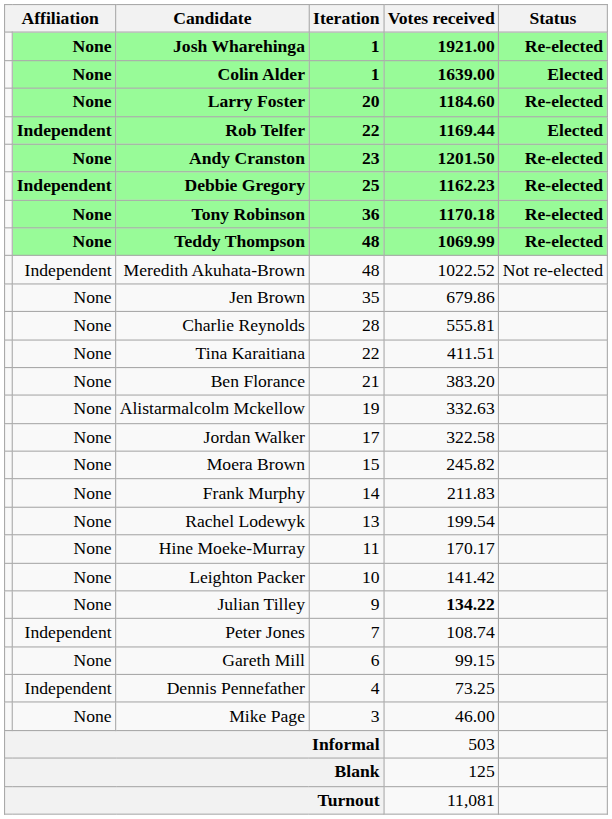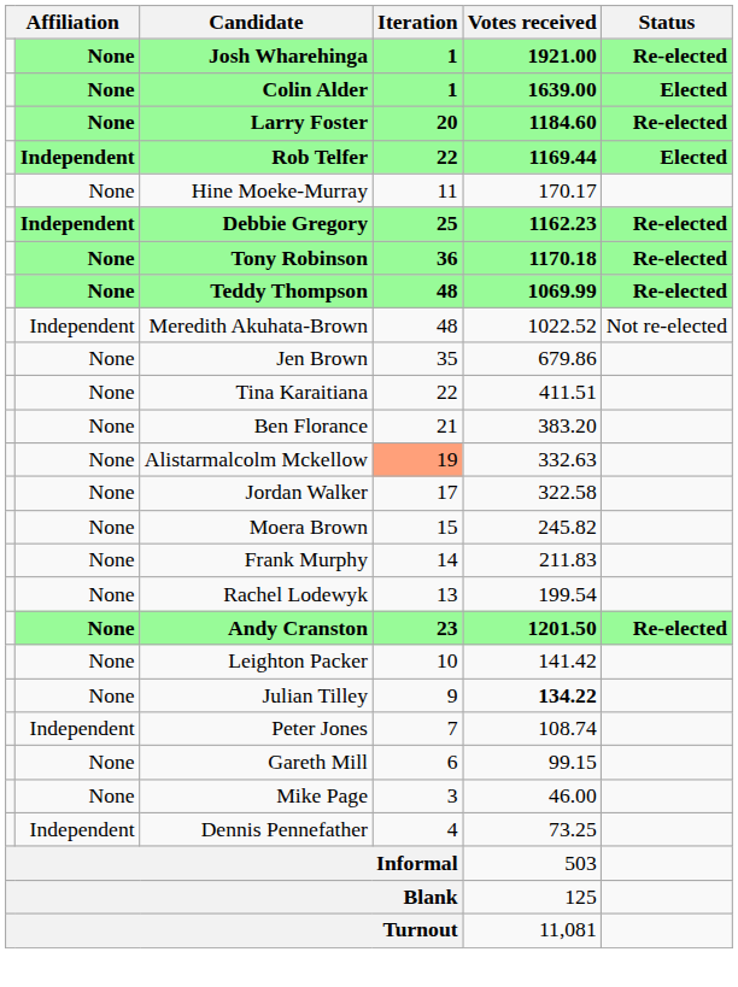 <table class="wikitable" style="text-align:right">
 <tr>
 <th colspan="2">Affiliation</th>
 <th>Candidate</th>
 <th>Iteration</th>
 <th>Votes received</th>
 <th>Status</th>
 </tr>
 <tr>
 <td></td>
 <td style="background:palegreen"><strong>None</strong></td>
 <td style="background:palegreen"><strong>Josh Wharehinga</strong></td>
 <td style="background:palegreen"><strong>1</strong></td>
 <td style="background:palegreen"><strong>1921.00</strong></td>
 <td style="background:palegreen"><strong>Re-elected</strong></td>
 </tr>
 <tr>
 <td></td>
 <td style="background:palegreen"><strong>None</strong></td>
 <td style="background:palegreen"><strong>Colin Alder</strong></td>
 <td style="background:palegreen"><strong>1</strong></td>
 <td style="background:palegreen"><strong>1639.00</strong></td>
 <td style="background:palegreen"><strong>Elected</strong></td>
 </tr>
 <tr>
 <td></td>
 <td style="background:palegreen"><strong>None</strong></td>
 <td style="background:palegreen"><strong>Larry Foster</strong></td>
 <td style="background:palegreen"><strong>20</strong></td>
 <td style="background:palegreen"><strong>1184.60</strong></td>
 <td style="background:palegreen"><strong>Re-elected</strong></td>
 </tr>
 <tr>
 <td></td>
 <td style="background:palegreen"><strong>Independent</strong></td>
 <td style="background:palegreen"><strong>Rob Telfer</strong></td>
 <td style="background:palegreen"><strong>22</strong></td>
 <td style="background:palegreen"><strong>1169.44</strong></td>
 <td style="background:palegreen"><strong>Elected</strong></td>
 </tr>
 <tr>
 <td></td>
-<td style="background:palegreen"><strong>None</strong></td>
-<td style="background:palegreen"><strong>Andy Cranston</strong></td>
-<td style="background:palegreen"><strong>23</strong></td>
-<td style="background:palegreen"><strong>1201.50</strong></td>
-<td style="background:palegreen"><strong>Re-elected</strong></td>
+<td>None</td>
+<td>Hine Moeke-Murray</td>
+<td>11</td>
+<td>170.17</td>
+<td></td>
 </tr>
 <tr>
 <td></td>
 <td style="background:palegreen"><strong>Independent</strong></td>
 <td style="background:palegreen"><strong>Debbie Gregory</strong></td>
 <td style="background:palegreen"><strong>25</strong></td>
 <td style="background:palegreen"><strong>1162.23</strong></td>
 <td style="background:palegreen"><strong>Re-elected</strong></td>
 </tr>
 <tr>
 <td></td>
 <td style="background:palegreen"><strong>None</strong></td>
 <td style="background:palegreen"><strong>Tony Robinson</strong></td>
 <td style="background:palegreen"><strong>36</strong></td>
 <td style="background:palegreen"><strong>1170.18</strong></td>
 <td style="background:palegreen"><strong>Re-elected</strong></td>
 </tr>
 <tr>
 <td></td>
 <td style="background:palegreen"><strong>None</strong></td>
 <td style="background:palegreen"><strong>Teddy Thompson</strong></td>
 <td style="background:palegreen"><strong>48</strong></td>
 <td style="background:palegreen"><strong>1069.99</strong></td>
 <td style="background:palegreen"><strong>Re-elected</strong></td>
 </tr>
 <tr>
 <td></td>
 <td>Independent</td>
 <td>Meredith Akuhata-Brown</td>
 <td>48</td>
 <td>1022.52</td>
 <td>Not re-elected</td>
 </tr>
 <tr>
 <td></td>
 <td>None</td>
 <td>Jen Brown</td>
 <td>35</td>
 <td>679.86</td>
 <td></td>
 </tr>
 <tr>
 <td></td>
 <td>None</td>
-<td>Charlie Reynolds</td>
-<td>28</td>
-<td>555.81</td>
-<td></td>
-</tr>
-<tr>
-<td></td>
-<td>None</td>
 <td>Tina Karaitiana</td>
 <td>22</td>
 <td>411.51</td>
 <td></td>
 </tr>
 <tr>
 <td></td>
 <td>None</td>
 <td>Ben Florance</td>
 <td>21</td>
 <td>383.20</td>
 <td></td>
 </tr>
 <tr>
 <td></td>
 <td>None</td>
 <td>Alistarmalcolm Mckellow</td>
-<td>19</td>
+<td style="background: lightsalmon;">19</td>
 <td>332.63</td>
 <td></td>
 </tr>
 <tr>
 <td></td>
 <td>None</td>
 <td>Jordan Walker</td>
 <td>17</td>
 <td>322.58</td>
 <td></td>
 </tr>
 <tr>
 <td></td>
 <td>None</td>
 <td>Moera Brown</td>
 <td>15</td>
 <td>245.82</td>
 <td></td>
 </tr>
 <tr>
 <td></td>
 <td>None</td>
 <td>Frank Murphy</td>
 <td>14</td>
 <td>211.83</td>
 <td></td>
 </tr>
 <tr>
 <td></td>
 <td>None</td>
 <td>Rachel Lodewyk</td>
 <td>13</td>
 <td>199.54</td>
 <td></td>
 </tr>
 <tr>
 <td></td>
-<td>None</td>
-<td>Hine Moeke-Murray</td>
-<td>11</td>
-<td>170.17</td>
-<td></td>
+<td style="background:palegreen"><strong>None</strong></td>
+<td style="background:palegreen"><strong>Andy Cranston</strong></td>
+<td style="background:palegreen"><strong>23</strong></td>
+<td style="background:palegreen"><strong>1201.50</strong></td>
+<td style="background:palegreen"><strong>Re-elected</strong></td>
 </tr>
 <tr>
 <td></td>
 <td>None</td>
 <td>Leighton Packer</td>
 <td>10</td>
 <td>141.42</td>
 <td></td>
 </tr>
 <tr>
 <td></td>
 <td>None</td>
 <td>Julian Tilley</td>
 <td>9</td>
 <td><strong>134.22</strong></td>
 <td></td>
 </tr>
 <tr>
 <td></td>
 <td>Independent</td>
 <td>Peter Jones</td>
 <td>7</td>
 <td>108.74</td>
 <td></td>
 </tr>
 <tr>
 <td></td>
 <td>None</td>
 <td>Gareth Mill</td>
 <td>6</td>
 <td>99.15</td>
 <td></td>
 </tr>
 <tr>
 <td></td>
+<td>None</td>
+<td>Mike Page</td>
+<td>3</td>
+<td>46.00</td>
+<td></td>
+</tr>
+<tr>
+<td></td>
 <td>Independent</td>
 <td>Dennis Pennefather</td>
 <td>4</td>
 <td>73.25</td>
-<td></td>
-</tr>
-<tr>
-<td></td>
-<td>None</td>
-<td>Mike Page</td>
-<td>3</td>
-<td>46.00</td>
 <td></td>
 </tr>
 <tr>
 <th colspan="4" style="text-align:right">Informal</th>
 <td>503</td>
 <td></td>
 </tr>
 <tr>
 <th colspan="4" style="text-align:right">Blank</th>
 <td>125</td>
 <td></td>
 </tr>
 <tr>
 <th colspan="4" style="text-align:right">Turnout</th>
 <td>11,081</td>
 <td></td>
 </tr>
 </table>
